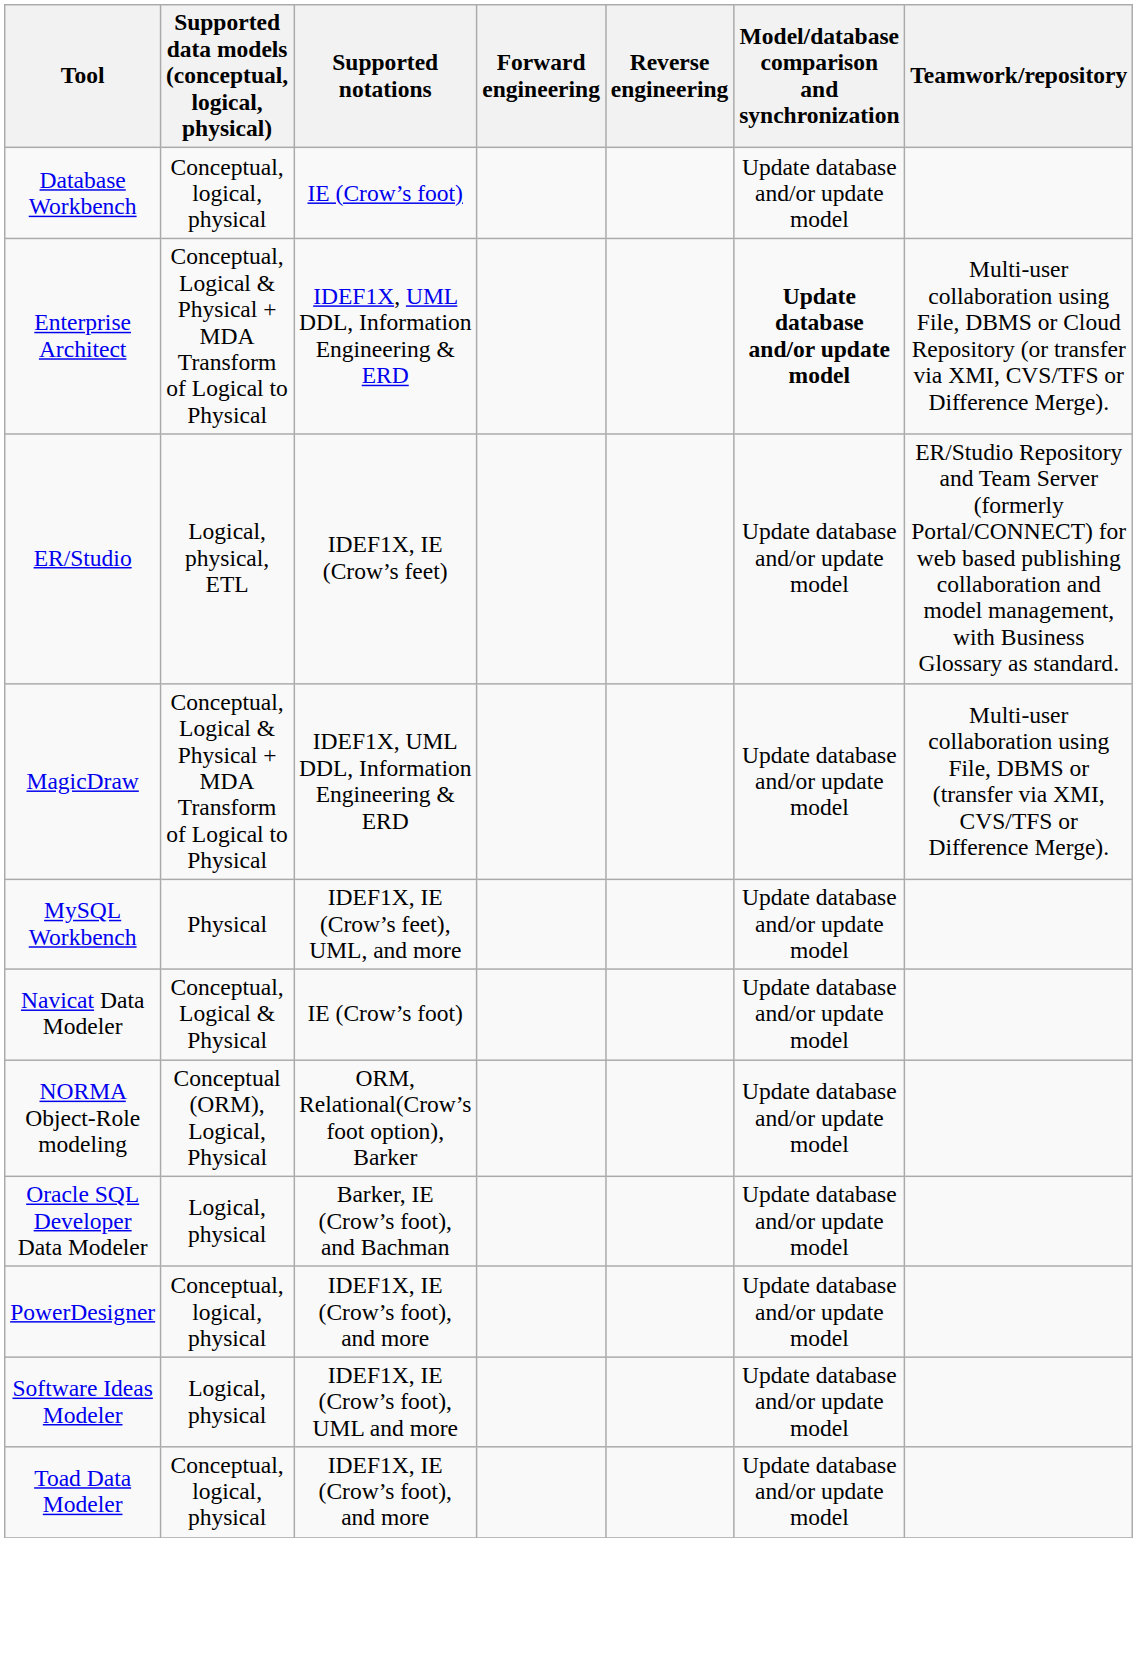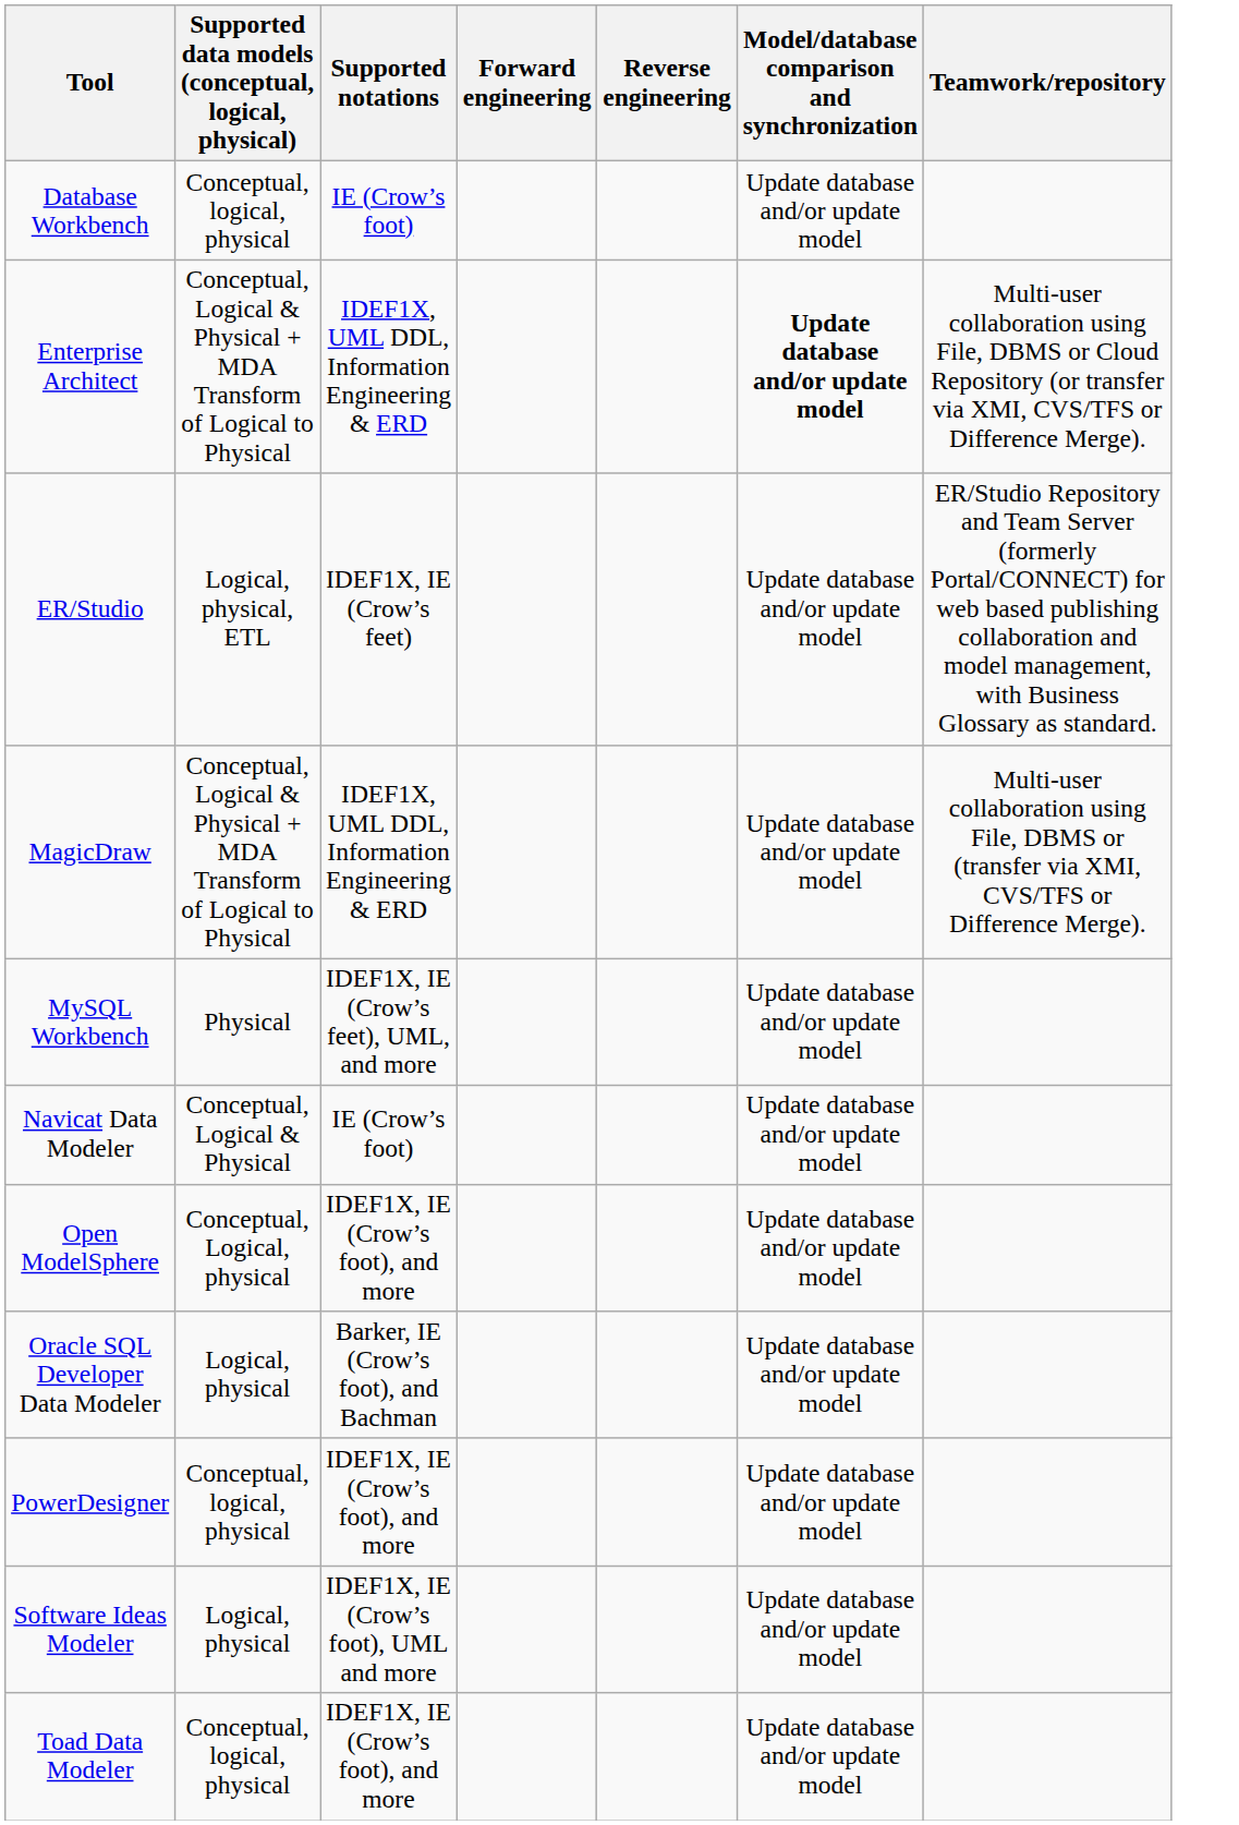 <table class="sortable wikitable" style="width: auto; text-align: center;">
 <tr>
 <th>Tool</th>
 <th>Supported data models (conceptual, logical, physical)</th>
 <th>Supported notations</th>
 <th>Forward engineering</th>
 <th>Reverse engineering</th>
 <th>Model/database comparison and synchronization</th>
 <th>Teamwork/repository</th>
 </tr>
 <tr>
 <td><a href='#'>Database Workbench</a></td>
 <td>Conceptual, logical, physical</td>
 <td><a href='#'>IE (Crow’s foot)</a></td>
 <td></td>
 <td></td>
 <td>Update database and/or update model</td>
 <td></td>
 </tr>
 <tr>
 <td><a href='#'>Enterprise Architect</a></td>
 <td>Conceptual, Logical & Physical + MDA Transform of Logical to Physical</td>
 <td><a href='#'>IDEF1X</a>, <a href='#'>UML</a> DDL, Information Engineering & <a href='#'>ERD</a></td>
 <td></td>
 <td></td>
 <td><strong>Update database and/or update model</strong></td>
 <td>Multi-user collaboration using File, DBMS or Cloud Repository (or transfer via XMI, CVS/TFS or Difference Merge).</td>
 </tr>
 <tr>
 <td><a href='#'>ER/Studio</a></td>
 <td>Logical, physical, ETL</td>
 <td>IDEF1X, IE (Crow’s feet)</td>
 <td></td>
 <td></td>
 <td>Update database and/or update model</td>
 <td>ER/Studio Repository and Team Server (formerly Portal/CONNECT) for web based publishing collaboration and model management, with Business Glossary as standard.</td>
 </tr>
 <tr>
 <td><a href='#'>MagicDraw</a></td>
 <td>Conceptual, Logical & Physical + MDA Transform of Logical to Physical</td>
 <td>IDEF1X, UML DDL, Information Engineering & ERD</td>
 <td></td>
 <td></td>
 <td>Update database and/or update model</td>
 <td>Multi-user collaboration using File, DBMS or (transfer via XMI, CVS/TFS or Difference Merge).</td>
 </tr>
 <tr>
 <td><a href='#'>MySQL Workbench</a></td>
 <td>Physical</td>
 <td>IDEF1X, IE (Crow’s feet), UML, and more</td>
 <td></td>
 <td></td>
 <td>Update database and/or update model</td>
 <td></td>
 </tr>
 <tr>
 <td><a href='#'>Navicat</a> Data Modeler</td>
 <td>Conceptual, Logical & Physical</td>
 <td>IE (Crow’s foot)</td>
 <td></td>
 <td></td>
 <td>Update database and/or update model</td>
 <td></td>
 </tr>
 <tr>
-<td><a href='#'>NORMA</a> Object-Role modeling</td>
-<td>Conceptual (ORM), Logical, Physical</td>
-<td>ORM, Relational(Crow’s foot option), Barker</td>
+<td><a href='#'>Open ModelSphere</a></td>
+<td>Conceptual, Logical, physical</td>
+<td>IDEF1X, IE (Crow’s foot), and more</td>
 <td></td>
 <td></td>
 <td>Update database and/or update model</td>
 <td></td>
 </tr>
 <tr>
 <td><a href='#'>Oracle SQL Developer</a> Data Modeler</td>
 <td>Logical, physical</td>
 <td>Barker, IE (Crow’s foot), and Bachman</td>
 <td></td>
 <td></td>
 <td>Update database and/or update model</td>
 <td></td>
 </tr>
 <tr>
 <td><a href='#'>PowerDesigner</a></td>
 <td>Conceptual, logical, physical</td>
 <td>IDEF1X, IE (Crow’s foot), and more</td>
 <td></td>
 <td></td>
 <td>Update database and/or update model</td>
 <td></td>
 </tr>
 <tr>
 <td><a href='#'>Software Ideas Modeler</a></td>
 <td>Logical, physical</td>
 <td>IDEF1X, IE (Crow’s foot), UML and more</td>
 <td></td>
 <td></td>
 <td>Update database and/or update model</td>
 <td></td>
 </tr>
 <tr>
 <td><a href='#'>Toad Data Modeler</a></td>
 <td>Conceptual, logical, physical</td>
 <td>IDEF1X, IE (Crow’s foot), and more</td>
 <td></td>
 <td></td>
 <td>Update database and/or update model</td>
 <td></td>
 </tr>
 </table>
